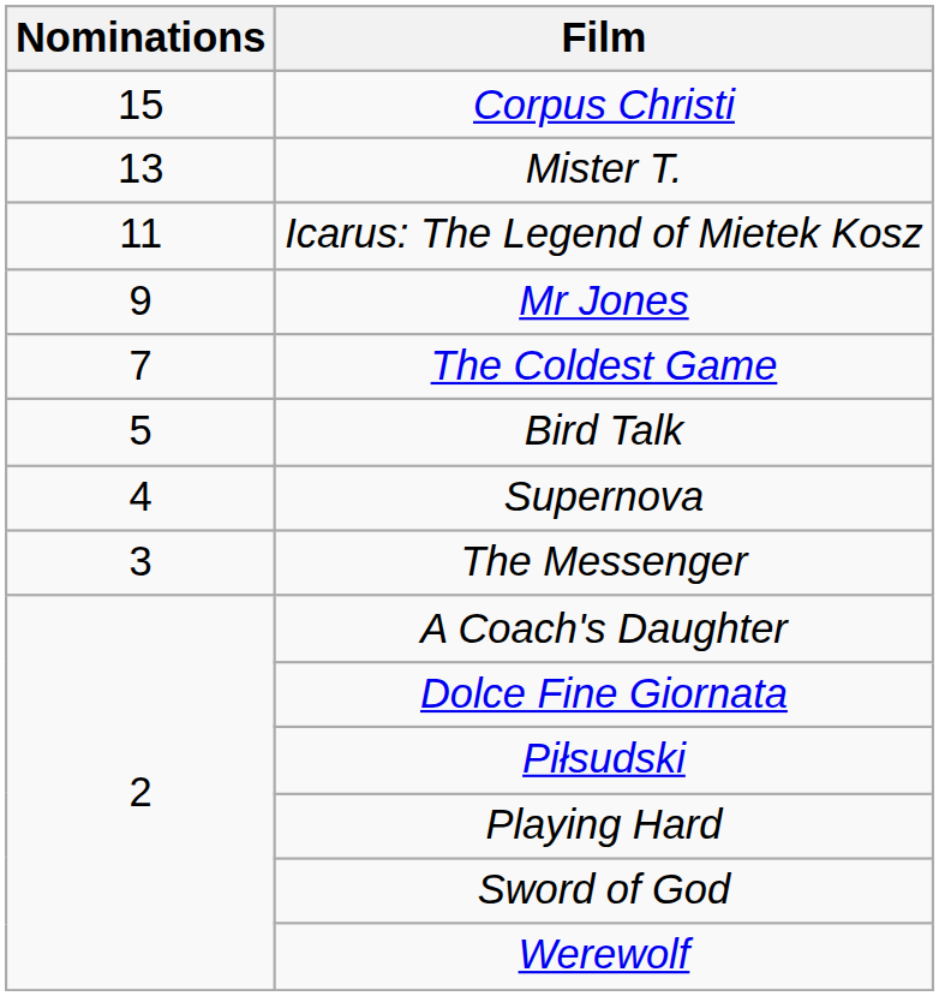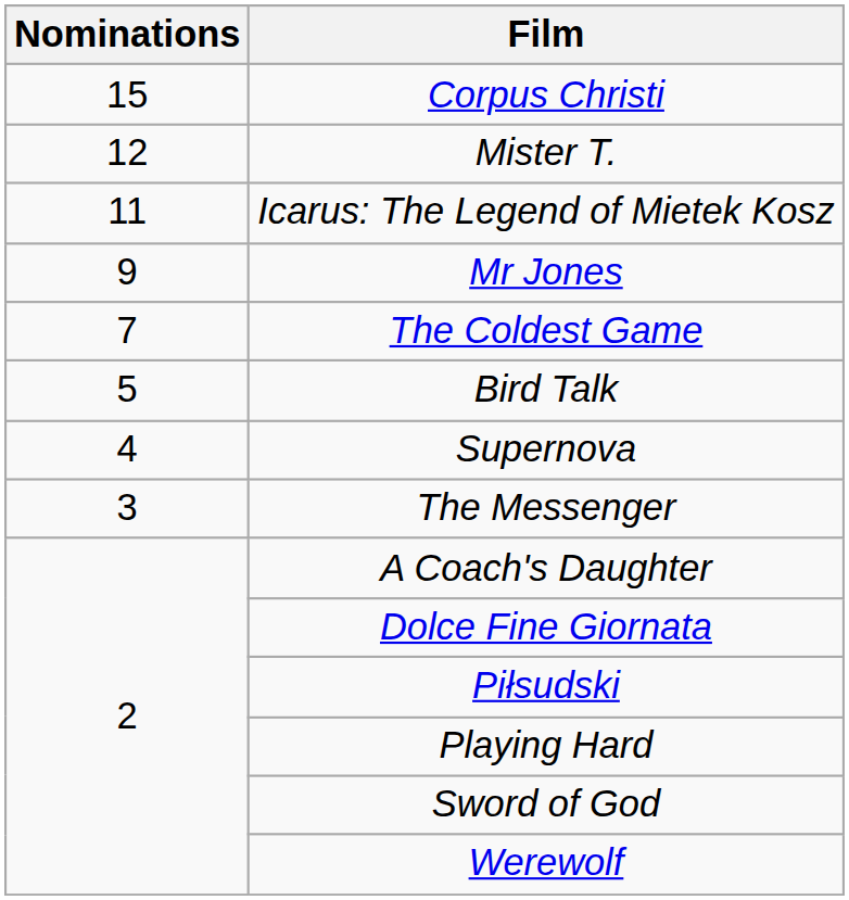 <table class="wikitable plainrowheaders" style="text-align: center;">
 <tr>
 <th scope="col" style="width:55px;">Nominations</th>
 <th scope="col" style="text-align:center;">Film</th>
 </tr>
 <tr>
 <td scope="row" style="text-align:center">15</td>
 <td><em><a href='#'>Corpus Christi</a></em></td>
 </tr>
 <tr>
-<td scope="row" style="text-align:center">13</td>
+<td scope="row" style="text-align:center">12</td>
 <td><em>Mister T.</em></td>
 </tr>
 <tr>
 <td scope="row" style="text-align:center">11</td>
 <td><em>Icarus: The Legend of Mietek Kosz</em></td>
 </tr>
 <tr>
 <td scope="row" style="text-align:center">9</td>
 <td><em><a href='#'>Mr Jones</a></em></td>
 </tr>
 <tr>
 <td scope="row" style="text-align:center">7</td>
 <td><em><a href='#'>The Coldest Game</a></em></td>
 </tr>
 <tr>
 <td scope="row" style="text-align:center">5</td>
 <td><em>Bird Talk</em></td>
 </tr>
 <tr>
 <td scope="row" style="text-align:center">4</td>
 <td><em>Supernova</em></td>
 </tr>
 <tr>
 <td scope="row" style="text-align:center">3</td>
 <td><em>The Messenger</em></td>
 </tr>
 <tr>
 <td scope="row" style="text-align:center" rowspan="6">2</td>
 <td><em>A Coach's Daughter</em></td>
 </tr>
 <tr>
 <td><em><a href='#'>Dolce Fine Giornata</a></em></td>
 </tr>
 <tr>
 <td><em><a href='#'>Piłsudski</a></em></td>
 </tr>
 <tr>
 <td><em>Playing Hard</em></td>
 </tr>
 <tr>
 <td><em>Sword of God</em></td>
 </tr>
 <tr>
 <td><em><a href='#'>Werewolf</a></em></td>
 </tr>
 </table>
